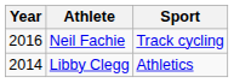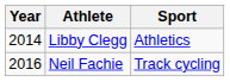 <table class="wikitable unsortable">
 <tr>
 <th>Year</th>
 <th>Athlete</th>
 <th>Sport</th>
 </tr>
 <tr>
+<td>2014</td>
+<td><a href='#'>Libby Clegg</a></td>
+<td><a href='#'>Athletics</a></td>
+</tr>
+<tr>
 <td>2016</td>
 <td><a href='#'>Neil Fachie</a></td>
 <td><a href='#'>Track cycling</a></td>
 </tr>
-<tr>
-<td>2014</td>
-<td><a href='#'>Libby Clegg</a></td>
-<td><a href='#'>Athletics</a></td>
-</tr>
 </table>
